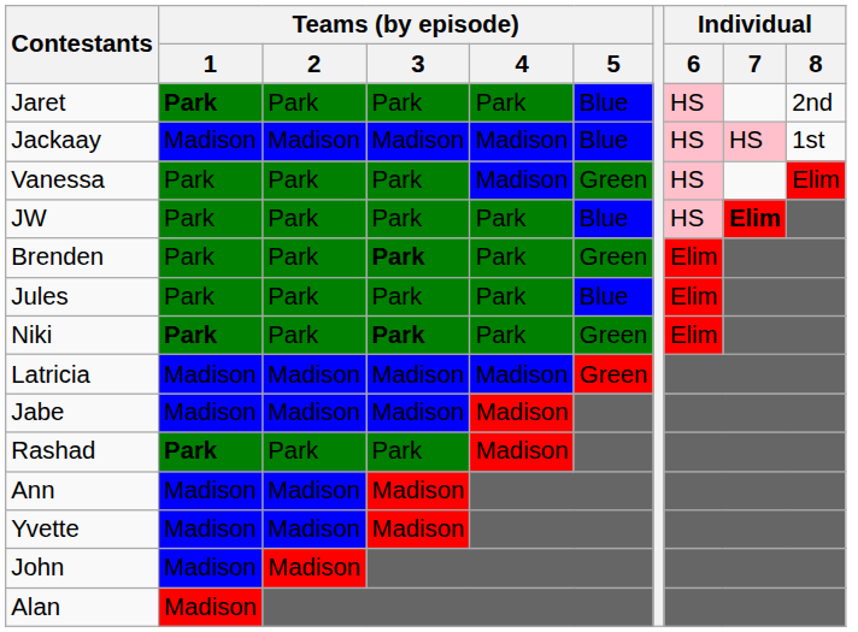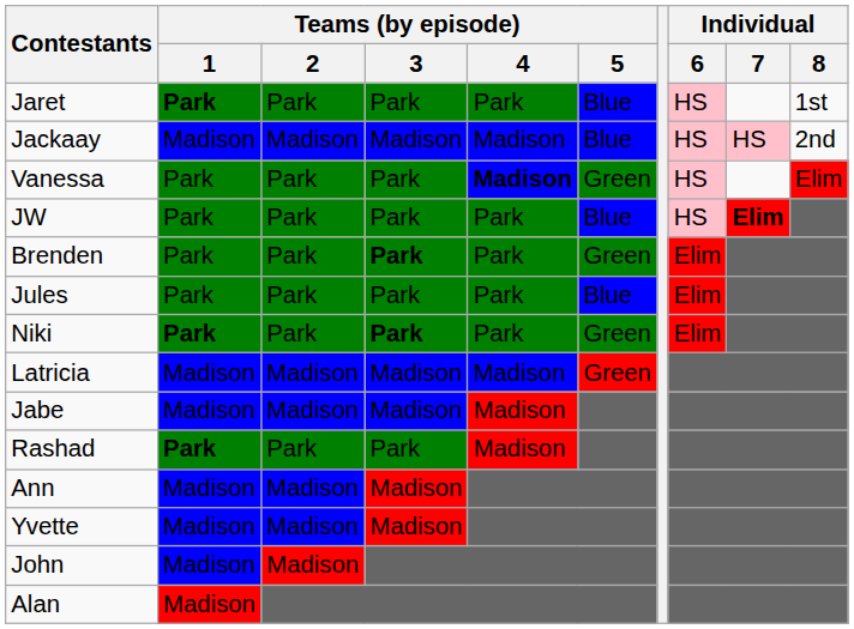 <table class="wikitable">
 <tr>
 <th rowspan = 2>Contestants</th>
 <th colspan = 5>Teams (by episode)</th>
 <th rowspan = 16></th>
 <th colspan = 3>Individual</th>
 </tr>
 <tr>
 <th>1</th>
 <th>2</th>
 <th>3</th>
 <th>4</th>
 <th>5</th>
 <th>6</th>
 <th>7</th>
 <th>8</th>
 </tr>
 <tr>
 <td>Jaret</td>
 <td bgcolor="green"><strong>Park</strong></td>
 <td bgcolor="green">Park</td>
 <td bgcolor="green">Park</td>
 <td bgcolor="green">Park</td>
 <td bgcolor="blue">Blue</td>
 <td bgcolor="pink">HS</td>
 <td></td>
-<td>2nd</td>
+<td>1st</td>
 </tr>
 <tr>
 <td>Jackaay</td>
 <td bgcolor="blue">Madison</td>
 <td bgcolor="blue">Madison</td>
 <td bgcolor="blue">Madison</td>
 <td bgcolor="blue">Madison</td>
 <td bgcolor="blue">Blue</td>
 <td bgcolor="pink">HS</td>
 <td bgcolor="pink">HS</td>
-<td>1st</td>
+<td>2nd</td>
 </tr>
 <tr>
 <td>Vanessa</td>
 <td bgcolor="green">Park</td>
 <td bgcolor="green">Park</td>
 <td bgcolor="green">Park</td>
-<td bgcolor="blue">Madison</td>
+<td bgcolor="blue"><strong>Madison</strong></td>
 <td bgcolor="green">Green</td>
 <td bgcolor="pink">HS</td>
 <td></td>
 <td bgcolor="red">Elim</td>
 </tr>
 <tr>
 <td>JW</td>
 <td bgcolor="green">Park</td>
 <td bgcolor="green">Park</td>
 <td bgcolor="green">Park</td>
 <td bgcolor="green">Park</td>
 <td bgcolor="blue">Blue</td>
 <td bgcolor="pink">HS</td>
 <td bgcolor="red"><strong>Elim</strong></td>
 <td bgcolor="666666"></td>
 </tr>
 <tr>
 <td>Brenden</td>
 <td bgcolor="green">Park</td>
 <td bgcolor="green">Park</td>
 <td bgcolor="green"><strong>Park</strong></td>
 <td bgcolor="green">Park</td>
 <td bgcolor="green">Green</td>
 <td bgcolor="red">Elim</td>
 <td colspan="2" bgcolor="666666"></td>
 </tr>
 <tr>
 <td>Jules</td>
 <td bgcolor="green">Park</td>
 <td bgcolor="green">Park</td>
 <td bgcolor="green">Park</td>
 <td bgcolor="green">Park</td>
 <td bgcolor="blue">Blue</td>
 <td bgcolor="red">Elim</td>
 <td colspan="2" bgcolor="666666"></td>
 </tr>
 <tr>
 <td>Niki</td>
 <td bgcolor="green"><strong>Park</strong></td>
 <td bgcolor="green">Park</td>
 <td bgcolor="green"><strong>Park</strong></td>
 <td bgcolor="green">Park</td>
 <td bgcolor="green">Green</td>
 <td bgcolor="red">Elim</td>
 <td colspan="2" bgcolor="666666"></td>
 </tr>
 <tr>
 <td>Latricia</td>
 <td bgcolor="blue">Madison</td>
 <td bgcolor="blue">Madison</td>
 <td bgcolor="blue">Madison</td>
 <td bgcolor="blue">Madison</td>
 <td bgcolor="red">Green</td>
 <td colspan="3" bgcolor="666666"></td>
 </tr>
 <tr>
 <td>Jabe</td>
 <td bgcolor="blue">Madison</td>
 <td bgcolor="blue">Madison</td>
 <td bgcolor="blue">Madison</td>
 <td bgcolor="red">Madison</td>
 <td bgcolor="666666"></td>
 <td colspan="3" bgcolor="666666"></td>
 </tr>
 <tr>
 <td>Rashad</td>
 <td bgcolor="green"><strong>Park</strong></td>
 <td bgcolor="green">Park</td>
 <td bgcolor="green">Park</td>
 <td bgcolor="red">Madison</td>
 <td bgcolor="666666"></td>
 <td colspan="3" bgcolor="666666"></td>
 </tr>
 <tr>
 <td>Ann</td>
 <td bgcolor="blue">Madison</td>
 <td bgcolor="blue">Madison</td>
 <td bgcolor="red">Madison</td>
 <td colspan="2" bgcolor="666666"></td>
 <td colspan="3" bgcolor="666666"></td>
 </tr>
 <tr>
 <td>Yvette</td>
 <td bgcolor="blue">Madison</td>
 <td bgcolor="blue">Madison</td>
 <td bgcolor="red">Madison</td>
 <td colspan="2" bgcolor="666666"></td>
 <td colspan="3" bgcolor="666666"></td>
 </tr>
 <tr>
 <td>John</td>
 <td bgcolor="blue">Madison</td>
 <td bgcolor="red">Madison</td>
 <td colspan="3" bgcolor="666666"></td>
 <td colspan="3" bgcolor="666666"></td>
 </tr>
 <tr>
 <td>Alan</td>
 <td bgcolor="red">Madison</td>
 <td colspan="4" bgcolor="666666"></td>
 <td colspan="3" bgcolor="666666"></td>
 </tr>
 </table>
